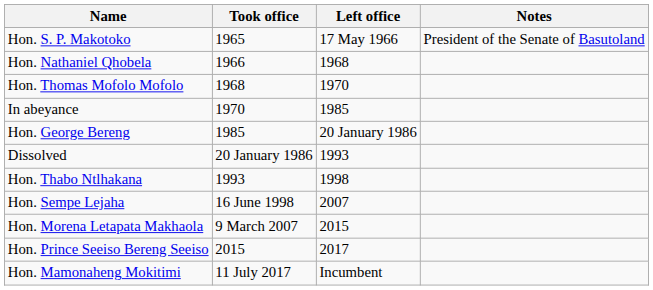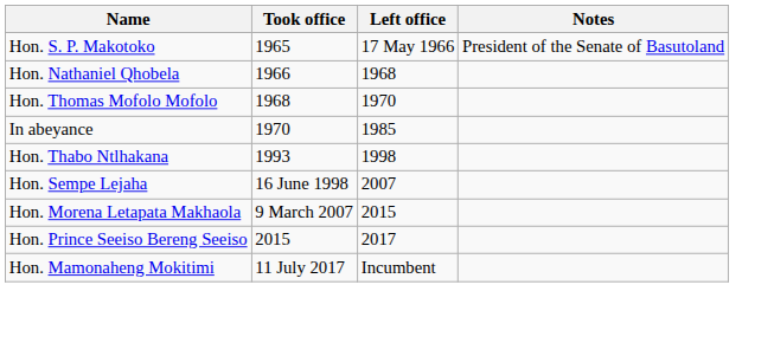 <table class="wikitable">
 <tr>
 <th>Name</th>
 <th>Took office</th>
 <th>Left office</th>
 <th>Notes</th>
 </tr>
 <tr>
 <td>Hon. <a href='#'>S. P. Makotoko</a></td>
 <td>1965</td>
 <td>17 May 1966</td>
 <td>President of the Senate of <a href='#'>Basutoland</a></td>
 </tr>
 <tr>
 <td>Hon. <a href='#'>Nathaniel Qhobela</a></td>
 <td>1966</td>
 <td>1968</td>
 <td></td>
 </tr>
 <tr>
 <td>Hon. <a href='#'>Thomas Mofolo Mofolo</a></td>
 <td>1968</td>
 <td>1970</td>
 <td></td>
 </tr>
 <tr>
 <td>In abeyance</td>
 <td>1970</td>
 <td>1985</td>
-<td></td>
-</tr>
-<tr>
-<td>Hon. <a href='#'>George Bereng</a></td>
-<td>1985</td>
-<td>20 January 1986</td>
-<td></td>
-</tr>
-<tr>
-<td>Dissolved</td>
-<td>20 January 1986</td>
-<td>1993</td>
 <td></td>
 </tr>
 <tr>
 <td>Hon. <a href='#'>Thabo Ntlhakana</a></td>
 <td>1993</td>
 <td>1998</td>
 <td></td>
 </tr>
 <tr>
 <td>Hon. <a href='#'>Sempe Lejaha</a></td>
 <td>16 June 1998</td>
 <td>2007</td>
 <td></td>
 </tr>
 <tr>
 <td>Hon. <a href='#'>Morena Letapata Makhaola</a></td>
 <td>9 March 2007</td>
 <td>2015</td>
 <td></td>
 </tr>
 <tr>
 <td>Hon. <a href='#'>Prince Seeiso Bereng Seeiso</a></td>
 <td>2015</td>
 <td>2017</td>
 <td></td>
 </tr>
 <tr>
 <td>Hon. <a href='#'>Mamonaheng Mokitimi</a></td>
 <td>11 July 2017</td>
 <td>Incumbent</td>
 <td></td>
 </tr>
 </table>
